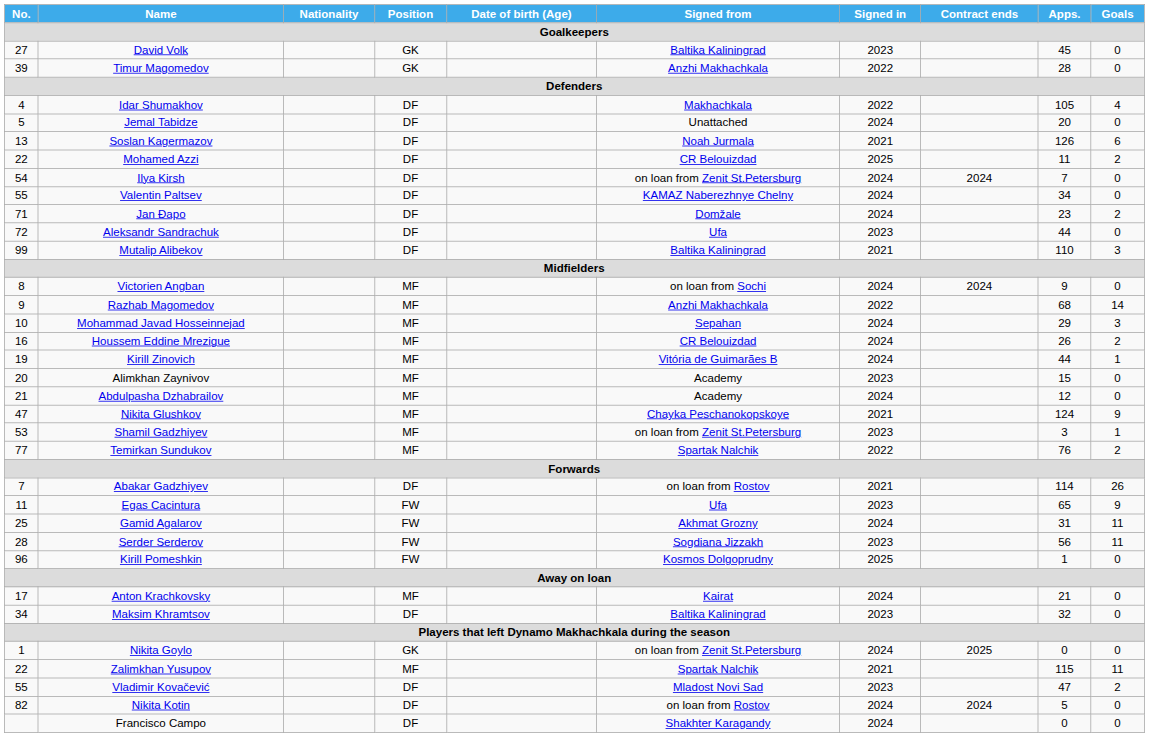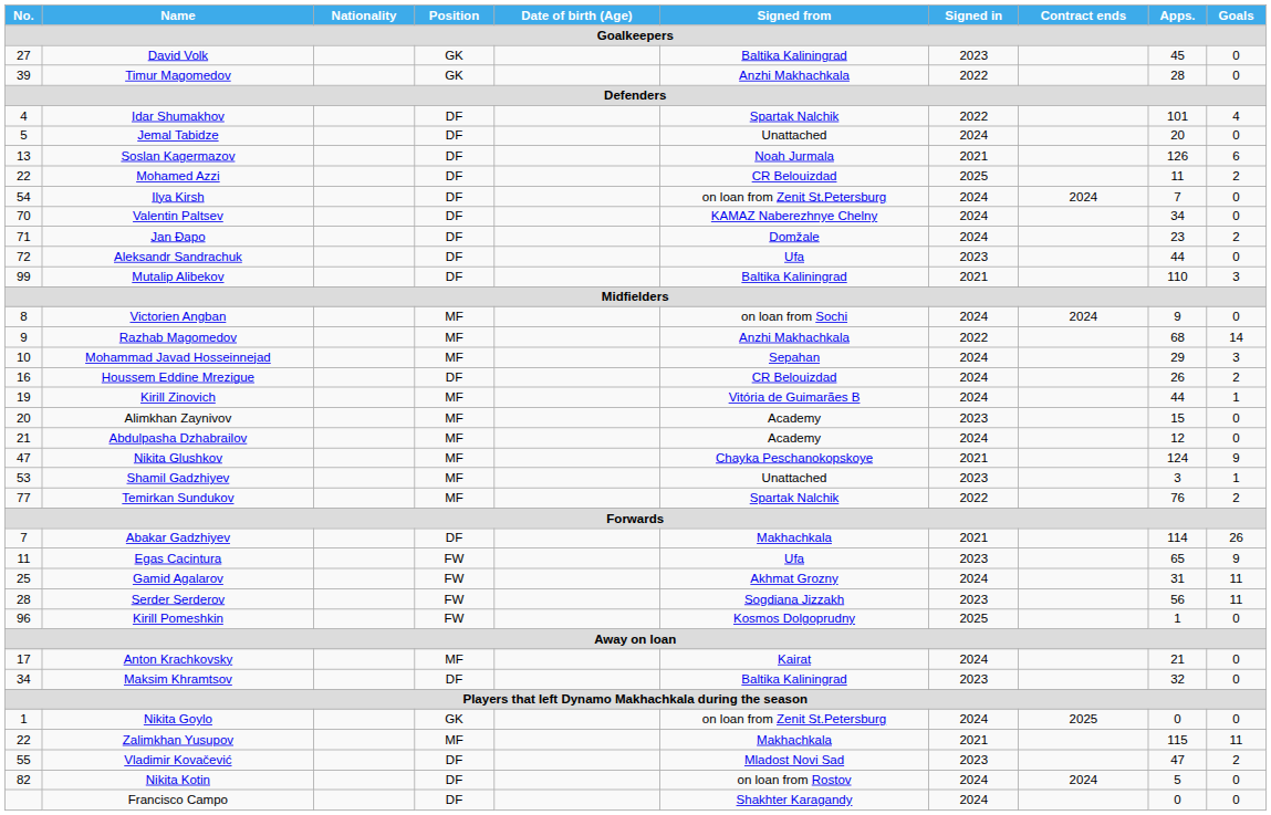 <table class="wikitable"  style="text-align:center; font-size:90%; width:90%;">
 <tr>
 <th style="background:#3DABEA; color:white; text-align:center;">No.</th>
 <th style="background:#3DABEA; color:white; text-align:center;">Name</th>
 <th style="background:#3DABEA; color:white; text-align:center;">Nationality</th>
 <th style="background:#3DABEA; color:white; text-align:center;">Position</th>
 <th style="background:#3DABEA; color:white; text-align:center;">Date of birth (Age)</th>
 <th style="background:#3DABEA; color:white; text-align:center;">Signed from</th>
 <th style="background:#3DABEA; color:white; text-align:center;">Signed in</th>
 <th style="background:#3DABEA; color:white; text-align:center;">Contract ends</th>
 <th style="background:#3DABEA; color:white; text-align:center;">Apps.</th>
 <th style="background:#3DABEA; color:white; text-align:center;">Goals</th>
 </tr>
 <tr>
 <th colspan="11"  style="background:#dcdcdc; text-align:center;">Goalkeepers</th>
 </tr>
 <tr>
 <td>27</td>
 <td><a href='#'>David Volk</a></td>
 <td></td>
 <td>GK</td>
 <td></td>
 <td><a href='#'>Baltika Kaliningrad</a></td>
 <td>2023</td>
 <td></td>
 <td>45</td>
 <td>0</td>
 </tr>
 <tr>
 <td>39</td>
 <td><a href='#'>Timur Magomedov</a></td>
 <td></td>
 <td>GK</td>
 <td></td>
 <td><a href='#'>Anzhi Makhachkala</a></td>
 <td>2022</td>
 <td></td>
 <td>28</td>
 <td>0</td>
 </tr>
 <tr>
 <th colspan="11"  style="background:#dcdcdc; text-align:center;">Defenders</th>
 </tr>
 <tr>
 <td>4</td>
 <td><a href='#'>Idar Shumakhov</a></td>
 <td></td>
 <td>DF</td>
 <td></td>
-<td><a href='#'>Makhachkala</a></td>
+<td><a href='#'>Spartak Nalchik</a></td>
 <td>2022</td>
 <td></td>
-<td>105</td>
+<td>101</td>
 <td>4</td>
 </tr>
 <tr>
 <td>5</td>
 <td><a href='#'>Jemal Tabidze</a></td>
 <td></td>
 <td>DF</td>
 <td></td>
 <td>Unattached</td>
 <td>2024</td>
 <td></td>
 <td>20</td>
 <td>0</td>
 </tr>
 <tr>
 <td>13</td>
 <td><a href='#'>Soslan Kagermazov</a></td>
 <td></td>
 <td>DF</td>
 <td></td>
 <td><a href='#'>Noah Jurmala</a></td>
 <td>2021</td>
 <td></td>
 <td>126</td>
 <td>6</td>
 </tr>
 <tr>
 <td>22</td>
 <td><a href='#'>Mohamed Azzi</a></td>
 <td></td>
 <td>DF</td>
 <td></td>
 <td><a href='#'>CR Belouizdad</a></td>
 <td>2025</td>
 <td></td>
 <td>11</td>
 <td>2</td>
 </tr>
 <tr>
 <td>54</td>
 <td><a href='#'>Ilya Kirsh</a></td>
 <td></td>
 <td>DF</td>
 <td></td>
 <td>on loan from <a href='#'>Zenit St.Petersburg</a></td>
 <td>2024</td>
 <td>2024</td>
 <td>7</td>
 <td>0</td>
 </tr>
 <tr>
-<td>55</td>
+<td>70</td>
 <td><a href='#'>Valentin Paltsev</a></td>
 <td></td>
 <td>DF</td>
 <td></td>
 <td><a href='#'>KAMAZ Naberezhnye Chelny</a></td>
 <td>2024</td>
 <td></td>
 <td>34</td>
 <td>0</td>
 </tr>
 <tr>
 <td>71</td>
 <td><a href='#'>Jan Đapo</a></td>
 <td></td>
 <td>DF</td>
 <td></td>
 <td><a href='#'>Domžale</a></td>
 <td>2024</td>
 <td></td>
 <td>23</td>
 <td>2</td>
 </tr>
 <tr>
 <td>72</td>
 <td><a href='#'>Aleksandr Sandrachuk</a></td>
 <td></td>
 <td>DF</td>
 <td></td>
 <td><a href='#'>Ufa</a></td>
 <td>2023</td>
 <td></td>
 <td>44</td>
 <td>0</td>
 </tr>
 <tr>
 <td>99</td>
 <td><a href='#'>Mutalip Alibekov</a></td>
 <td></td>
 <td>DF</td>
 <td></td>
 <td><a href='#'>Baltika Kaliningrad</a></td>
 <td>2021</td>
 <td></td>
 <td>110</td>
 <td>3</td>
 </tr>
 <tr>
 <th colspan="11"  style="background:#dcdcdc; text-align:center;">Midfielders</th>
 </tr>
 <tr>
 <td>8</td>
 <td><a href='#'>Victorien Angban</a></td>
 <td></td>
 <td>MF</td>
 <td></td>
 <td>on loan from <a href='#'>Sochi</a></td>
 <td>2024</td>
 <td>2024</td>
 <td>9</td>
 <td>0</td>
 </tr>
 <tr>
 <td>9</td>
 <td><a href='#'>Razhab Magomedov</a></td>
 <td></td>
 <td>MF</td>
 <td></td>
 <td><a href='#'>Anzhi Makhachkala</a></td>
 <td>2022</td>
 <td></td>
 <td>68</td>
 <td>14</td>
 </tr>
 <tr>
 <td>10</td>
 <td><a href='#'>Mohammad Javad Hosseinnejad</a></td>
 <td></td>
 <td>MF</td>
 <td></td>
 <td><a href='#'>Sepahan</a></td>
 <td>2024</td>
 <td></td>
 <td>29</td>
 <td>3</td>
 </tr>
 <tr>
 <td>16</td>
 <td><a href='#'>Houssem Eddine Mrezigue</a></td>
 <td></td>
-<td>MF</td>
+<td>DF</td>
 <td></td>
 <td><a href='#'>CR Belouizdad</a></td>
 <td>2024</td>
 <td></td>
 <td>26</td>
 <td>2</td>
 </tr>
 <tr>
 <td>19</td>
 <td><a href='#'>Kirill Zinovich</a></td>
 <td></td>
 <td>MF</td>
 <td></td>
 <td><a href='#'>Vitória de Guimarães B</a></td>
 <td>2024</td>
 <td></td>
 <td>44</td>
 <td>1</td>
 </tr>
 <tr>
 <td>20</td>
 <td>Alimkhan Zaynivov</td>
 <td></td>
 <td>MF</td>
 <td></td>
 <td>Academy</td>
 <td>2023</td>
 <td></td>
 <td>15</td>
 <td>0</td>
 </tr>
 <tr>
 <td>21</td>
 <td><a href='#'>Abdulpasha Dzhabrailov</a></td>
 <td></td>
 <td>MF</td>
 <td></td>
 <td>Academy</td>
 <td>2024</td>
 <td></td>
 <td>12</td>
 <td>0</td>
 </tr>
 <tr>
 <td>47</td>
 <td><a href='#'>Nikita Glushkov</a></td>
 <td></td>
 <td>MF</td>
 <td></td>
 <td><a href='#'>Chayka Peschanokopskoye</a></td>
 <td>2021</td>
 <td></td>
 <td>124</td>
 <td>9</td>
 </tr>
 <tr>
 <td>53</td>
 <td><a href='#'>Shamil Gadzhiyev</a></td>
 <td></td>
 <td>MF</td>
 <td></td>
-<td>on loan from <a href='#'>Zenit St.Petersburg</a></td>
+<td>Unattached</td>
 <td>2023</td>
 <td></td>
 <td>3</td>
 <td>1</td>
 </tr>
 <tr>
 <td>77</td>
 <td><a href='#'>Temirkan Sundukov</a></td>
 <td></td>
 <td>MF</td>
 <td></td>
 <td><a href='#'>Spartak Nalchik</a></td>
 <td>2022</td>
 <td></td>
 <td>76</td>
 <td>2</td>
 </tr>
 <tr>
 <th colspan="11"  style="background:#dcdcdc; text-align:center;">Forwards</th>
 </tr>
 <tr>
 <td>7</td>
 <td><a href='#'>Abakar Gadzhiyev</a></td>
 <td></td>
 <td>DF</td>
 <td></td>
-<td>on loan from <a href='#'>Rostov</a></td>
+<td><a href='#'>Makhachkala</a></td>
 <td>2021</td>
 <td></td>
 <td>114</td>
 <td>26</td>
 </tr>
 <tr>
 <td>11</td>
 <td><a href='#'>Egas Cacintura</a></td>
 <td></td>
 <td>FW</td>
 <td></td>
 <td><a href='#'>Ufa</a></td>
 <td>2023</td>
 <td></td>
 <td>65</td>
 <td>9</td>
 </tr>
 <tr>
 <td>25</td>
 <td><a href='#'>Gamid Agalarov</a></td>
 <td></td>
 <td>FW</td>
 <td></td>
 <td><a href='#'>Akhmat Grozny</a></td>
 <td>2024</td>
 <td></td>
 <td>31</td>
 <td>11</td>
 </tr>
 <tr>
 <td>28</td>
 <td><a href='#'>Serder Serderov</a></td>
 <td></td>
 <td>FW</td>
 <td></td>
 <td><a href='#'>Sogdiana Jizzakh</a></td>
 <td>2023</td>
 <td></td>
 <td>56</td>
 <td>11</td>
 </tr>
 <tr>
 <td>96</td>
 <td><a href='#'>Kirill Pomeshkin</a></td>
 <td></td>
 <td>FW</td>
 <td></td>
 <td><a href='#'>Kosmos Dolgoprudny</a></td>
 <td>2025</td>
 <td></td>
 <td>1</td>
 <td>0</td>
 </tr>
 <tr>
 <th colspan="11"  style="background:#dcdcdc; text-align:center;">Away on loan</th>
 </tr>
 <tr>
 <td>17</td>
 <td><a href='#'>Anton Krachkovsky</a></td>
 <td></td>
 <td>MF</td>
 <td></td>
 <td><a href='#'>Kairat</a></td>
 <td>2024</td>
 <td></td>
 <td>21</td>
 <td>0</td>
 </tr>
 <tr>
 <td>34</td>
 <td><a href='#'>Maksim Khramtsov</a></td>
 <td></td>
 <td>DF</td>
 <td></td>
 <td><a href='#'>Baltika Kaliningrad</a></td>
 <td>2023</td>
 <td></td>
 <td>32</td>
 <td>0</td>
 </tr>
 <tr>
 <th colspan="11"  style="background:#dcdcdc; text-align:center;">Players that left Dynamo Makhachkala during the season</th>
 </tr>
 <tr>
 <td>1</td>
 <td><a href='#'>Nikita Goylo</a></td>
 <td></td>
 <td>GK</td>
 <td></td>
 <td>on loan from <a href='#'>Zenit St.Petersburg</a></td>
 <td>2024</td>
 <td>2025</td>
 <td>0</td>
 <td>0</td>
 </tr>
 <tr>
 <td>22</td>
 <td><a href='#'>Zalimkhan Yusupov</a></td>
 <td></td>
 <td>MF</td>
 <td></td>
-<td><a href='#'>Spartak Nalchik</a></td>
+<td><a href='#'>Makhachkala</a></td>
 <td>2021</td>
 <td></td>
 <td>115</td>
 <td>11</td>
 </tr>
 <tr>
 <td>55</td>
 <td><a href='#'>Vladimir Kovačević</a></td>
 <td></td>
 <td>DF</td>
 <td></td>
 <td><a href='#'>Mladost Novi Sad</a></td>
 <td>2023</td>
 <td></td>
 <td>47</td>
 <td>2</td>
 </tr>
 <tr>
 <td>82</td>
 <td><a href='#'>Nikita Kotin</a></td>
 <td></td>
 <td>DF</td>
 <td></td>
 <td>on loan from <a href='#'>Rostov</a></td>
 <td>2024</td>
 <td>2024</td>
 <td>5</td>
 <td>0</td>
 </tr>
 <tr>
 <td></td>
 <td>Francisco Campo</td>
 <td></td>
 <td>DF</td>
 <td></td>
 <td><a href='#'>Shakhter Karagandy</a></td>
 <td>2024</td>
 <td></td>
 <td>0</td>
 <td>0</td>
 </tr>
 </table>
